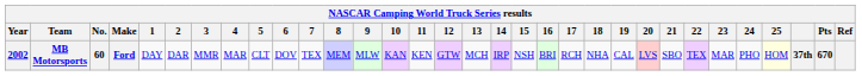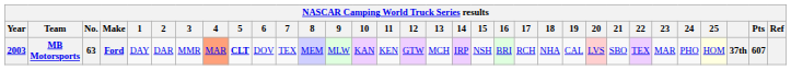 <table class="wikitable" style="text-align:center; font-size:75%">
 <tr>
 <th colspan=45><a href='#'>NASCAR Camping World Truck Series</a> results</th>
 </tr>
 <tr>
 <th>Year</th>
 <th>Team</th>
 <th>No.</th>
 <th>Make</th>
 <th>1</th>
 <th>2</th>
 <th>3</th>
 <th>4</th>
 <th>5</th>
 <th>6</th>
 <th>7</th>
 <th>8</th>
 <th>9</th>
 <th>10</th>
 <th>11</th>
 <th>12</th>
 <th>13</th>
 <th>14</th>
 <th>15</th>
 <th>16</th>
 <th>17</th>
 <th>18</th>
 <th>19</th>
 <th>20</th>
 <th>21</th>
 <th>22</th>
 <th>23</th>
 <th>24</th>
 <th>25</th>
 <th></th>
 <th>Pts</th>
 <th>Ref</th>
 </tr>
 <tr>
-<th><a href='#'>2002</a></th>
+<th><a href='#'>2003</a></th>
 <th><a href='#'>MB Motorsports</a></th>
-<th>60</th>
+<th>63</th>
 <th><a href='#'>Ford</a></th>
 <td><a href='#'>DAY</a></td>
 <td><a href='#'>DAR</a></td>
 <td><a href='#'>MMR</a></td>
-<td><a href='#'>MAR</a></td>
-<td><a href='#'>CLT</a></td>
+<td style="background: lightsalmon;"><a href='#'>MAR</a></td>
+<td><strong><a href='#'>CLT</a></strong></td>
 <td><a href='#'>DOV</a></td>
 <td><a href='#'>TEX</a></td>
 <td style="background:#CFCFFF;"><a href='#'>MEM</a><br></td>
 <td style="background:#DFFFDF;"><a href='#'>MLW</a><br></td>
 <td style="background:#EFCFFF;"><a href='#'>KAN</a><br></td>
 <td><a href='#'>KEN</a></td>
 <td style="background:#EFCFFF;"><a href='#'>GTW</a><br></td>
 <td><a href='#'>MCH</a></td>
 <td style="background:#EFCFFF;"><a href='#'>IRP</a><br></td>
 <td><a href='#'>NSH</a></td>
 <td style="background:#DFFFDF;"><a href='#'>BRI</a><br></td>
 <td><a href='#'>RCH</a></td>
 <td><a href='#'>NHA</a></td>
 <td><a href='#'>CAL</a></td>
 <td style="background:#FFCFCF;"><a href='#'>LVS</a><br></td>
 <td><a href='#'>SBO</a></td>
 <td style="background:#EFCFFF;"><a href='#'>TEX</a><br></td>
 <td><a href='#'>MAR</a></td>
 <td><a href='#'>PHO</a></td>
 <td style="background: lightyellow;"><a href='#'>HOM</a></td>
 <th>37th</th>
-<th>670</th>
+<th>607</th>
 <th></th>
 </tr>
 </table>
